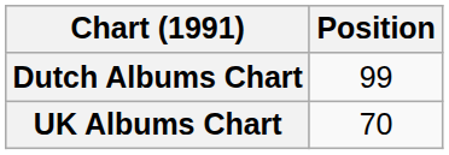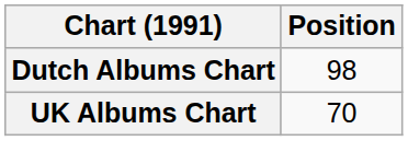 <table class="wikitable plainrowheaders" style="text-align:center;">
 <tr>
 <th>Chart (1991)</th>
 <th>Position</th>
 </tr>
 <tr>
 <th scope="row">Dutch Albums Chart</th>
-<td>99</td>
+<td>98</td>
 </tr>
 <tr>
 <th scope="row">UK Albums Chart</th>
 <td>70</td>
 </tr>
 </table>
